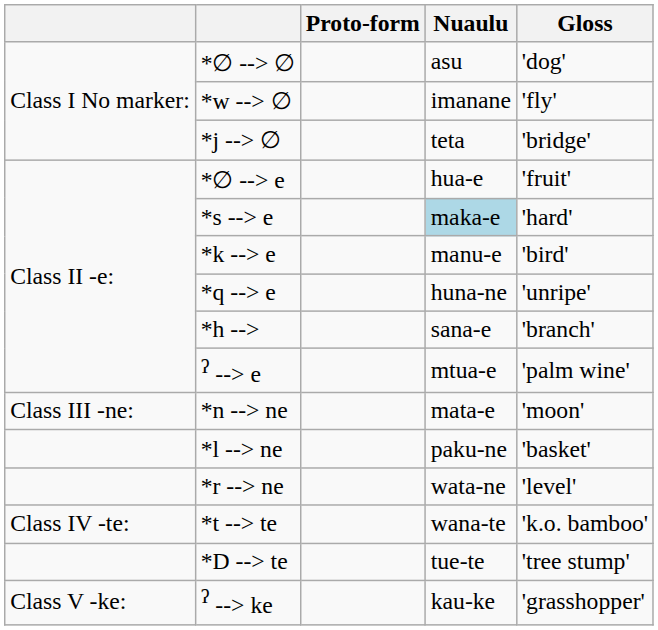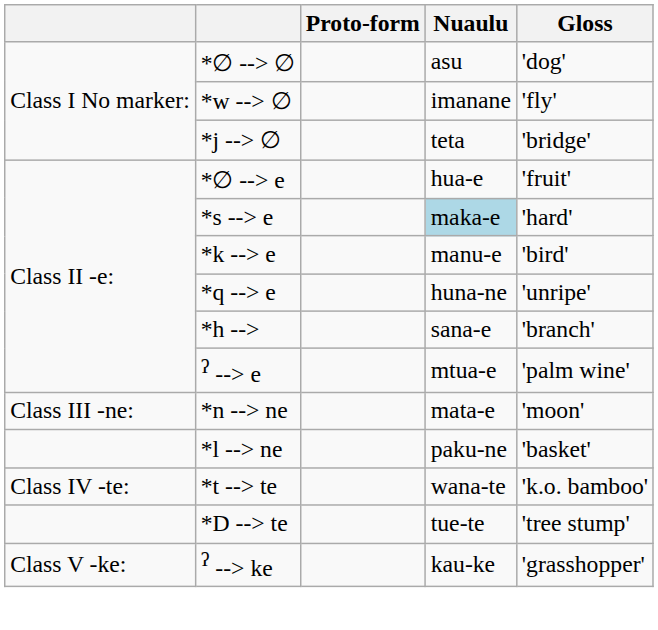 <table class="wikitable">
 <tr>
 <th></th>
 <th></th>
 <th>Proto-form</th>
 <th>Nuaulu</th>
 <th>Gloss</th>
 </tr>
 <tr>
 <td rowspan="3">Class I No marker:</td>
 <td>*∅ --> ∅</td>
 <td></td>
 <td>asu</td>
 <td>'dog'</td>
 </tr>
 <tr>
 <td>*w --> ∅</td>
 <td></td>
 <td>imanane</td>
 <td>'fly'</td>
 </tr>
 <tr>
 <td>*j --> ∅</td>
 <td></td>
 <td>teta</td>
 <td>'bridge'</td>
 </tr>
 <tr>
 <td rowspan="6">Class II -e:</td>
 <td>*∅ --> e</td>
 <td></td>
 <td>hua-e</td>
 <td>'fruit'</td>
 </tr>
 <tr>
 <td>*s --> e</td>
 <td></td>
 <td style="background: lightblue;">maka-e</td>
 <td>'hard'</td>
 </tr>
 <tr>
 <td>*k --> e</td>
 <td></td>
 <td>manu-e</td>
 <td>'bird'</td>
 </tr>
 <tr>
 <td>*q --> e</td>
 <td></td>
 <td>huna-ne</td>
 <td>'unripe'</td>
 </tr>
 <tr>
 <td>*h --></td>
 <td></td>
 <td>sana-e</td>
 <td>'branch'</td>
 </tr>
 <tr>
 <td><sup>ʔ</sup> --> e</td>
 <td></td>
 <td>mtua-e</td>
 <td>'palm wine'</td>
 </tr>
 <tr>
 <td>Class III -ne:</td>
 <td>*n --> ne</td>
 <td></td>
 <td>mata-e</td>
 <td>'moon'</td>
 </tr>
 <tr>
 <td></td>
 <td>*l --> ne</td>
 <td></td>
 <td>paku-ne</td>
 <td>'basket'</td>
 </tr>
 <tr>
-<td></td>
-<td>*r --> ne</td>
-<td></td>
-<td>wata-ne</td>
-<td>'level'</td>
-</tr>
-<tr>
 <td>Class IV -te:</td>
 <td>*t --> te</td>
 <td></td>
 <td>wana-te</td>
 <td>'k.o. bamboo'</td>
 </tr>
 <tr>
 <td></td>
 <td>*D --> te</td>
 <td></td>
 <td>tue-te</td>
 <td>'tree stump'</td>
 </tr>
 <tr>
 <td>Class V -ke:</td>
 <td><sup>ʔ</sup> --> ke</td>
 <td></td>
 <td>kau-ke</td>
 <td>'grasshopper'</td>
 </tr>
 </table>
